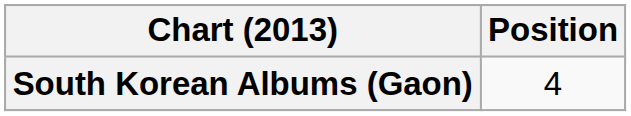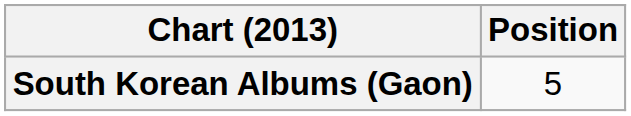 <table class="wikitable plainrowheaders">
 <tr>
 <th>Chart (2013)</th>
 <th>Position</th>
 </tr>
 <tr>
 <th scope="row">South Korean Albums (Gaon)</th>
-<td style="text-align:center;">4</td>
+<td style="text-align:center;">5</td>
 </tr>
 </table>
